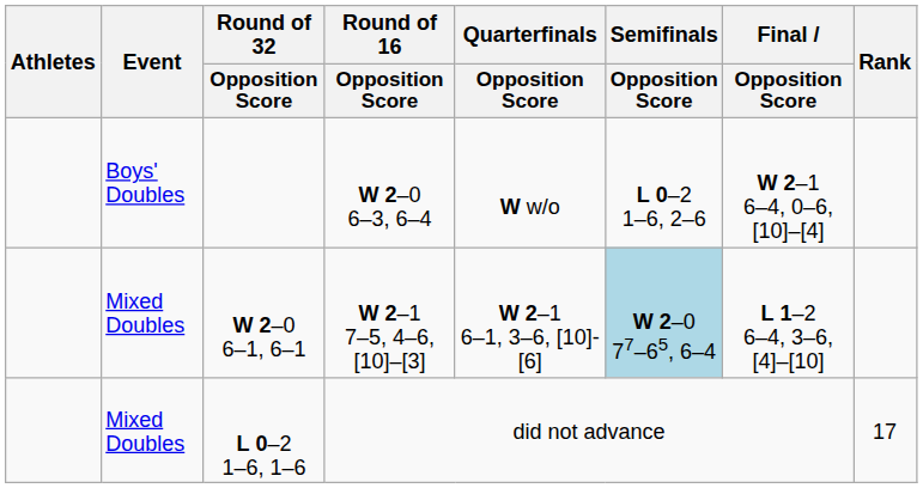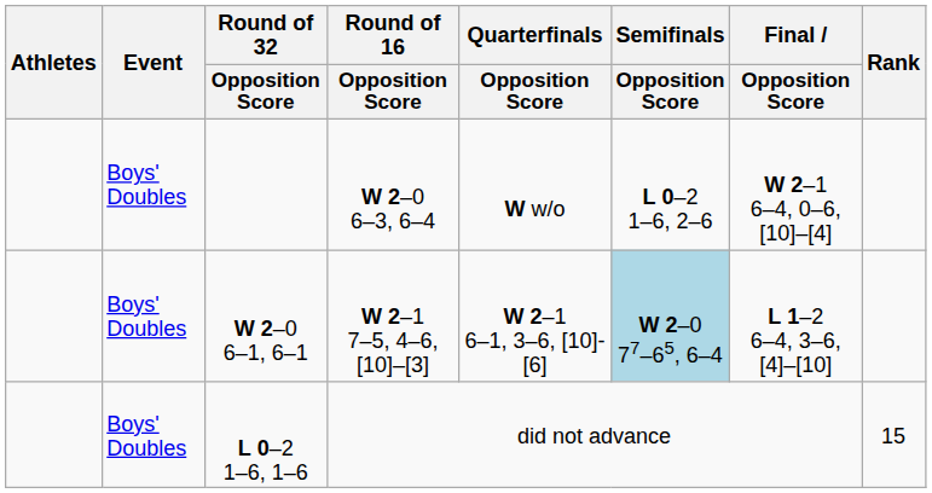 <table class=wikitable style="font-size:90%">
 <tr>
 <th rowspan="2">Athletes</th>
 <th rowspan="2">Event</th>
 <th>Round of 32</th>
 <th>Round of 16</th>
 <th>Quarterfinals</th>
 <th>Semifinals</th>
 <th>Final / </th>
 <th rowspan=2>Rank</th>
 </tr>
 <tr style="font-size:95%">
 <th>Opposition<br>Score</th>
 <th>Opposition<br>Score</th>
 <th>Opposition<br>Score</th>
 <th>Opposition<br>Score</th>
 <th>Opposition<br>Score</th>
 </tr>
 <tr align=center>
 <td align=left><br></td>
 <td align=left><a href='#'>Boys' Doubles</a></td>
 <td></td>
 <td><br><br><strong>W</strong> <strong>2</strong>–0 <br> 6–3, 6–4</td>
 <td><br><br><strong>W</strong> w/o</td>
 <td><br><br><strong>L</strong> <strong>0</strong>–2 <br> 1–6, 2–6</td>
 <td><br><br><strong>W</strong> <strong>2</strong>–1 <br> 6–4, 0–6, [10]–[4]</td>
 <td></td>
 </tr>
 <tr align=center>
 <td align=left><br></td>
-<td align=left><a href='#'>Mixed Doubles</a></td>
+<td align=left><a href='#'>Boys' Doubles</a></td>
 <td><br><br><strong>W</strong> <strong>2</strong>–0 <br> 6–1, 6–1</td>
 <td><br><br><strong>W</strong> <strong>2</strong>–1 <br> 7–5, 4–6, [10]–[3]</td>
 <td><br><br><strong>W</strong> <strong>2</strong>–1 <br> 6–1, 3–6, [10]-[6]</td>
 <td style="background: lightblue;"><br><br><strong>W</strong> <strong>2</strong>–0 <br> 7<sup>7</sup>–6<sup>5</sup>, 6–4</td>
 <td><br><br><strong>L</strong> <strong>1</strong>–2 <br> 6–4, 3–6, [4]–[10]</td>
 <td></td>
 </tr>
 <tr align=center>
 <td align=left><br></td>
-<td align=left><a href='#'>Mixed Doubles</a></td>
+<td align=left><a href='#'>Boys' Doubles</a></td>
 <td><br><br><strong>L</strong> <strong>0</strong>–2 <br> 1–6, 1–6</td>
 <td colspan=4>did not advance</td>
-<td>17</td>
+<td>15</td>
 </tr>
 </table>
